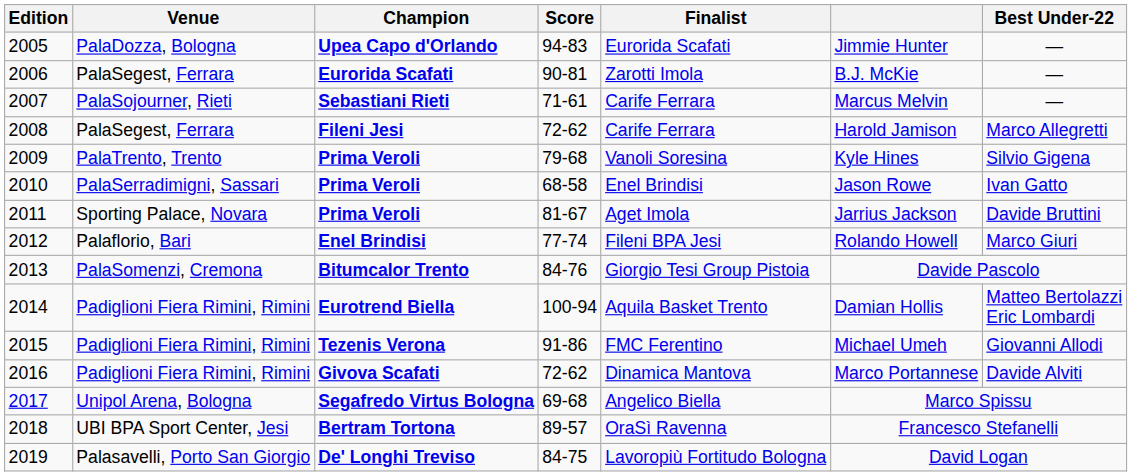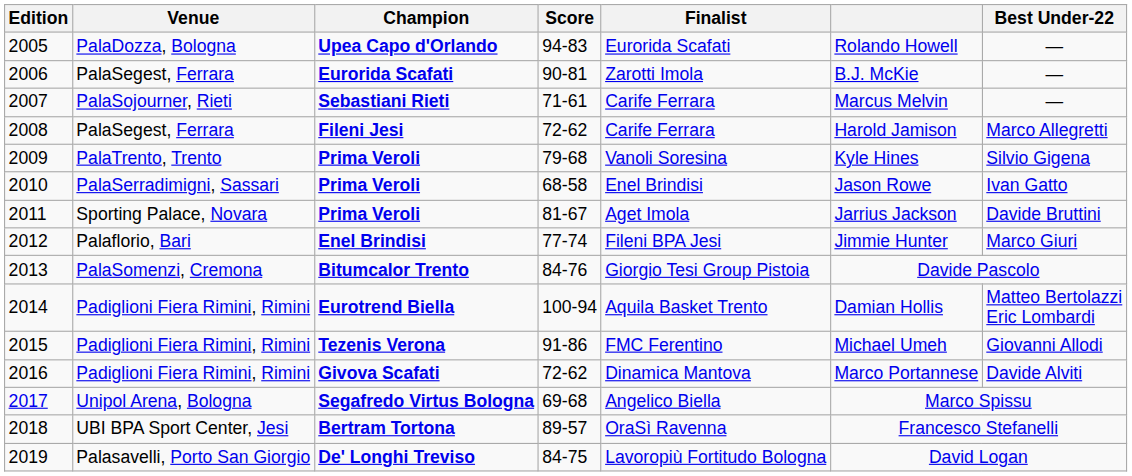 <table class="wikitable">
 <tr>
 <th><strong>Edition</strong></th>
 <th><strong>Venue</strong></th>
 <th><strong>Champion</strong></th>
 <th><strong>Score</strong></th>
 <th><strong>Finalist</strong></th>
 <th><strong></strong></th>
 <th><strong>Best Under-22</strong></th>
 </tr>
 <tr>
 <td>2005</td>
 <td><a href='#'>PalaDozza</a>, <a href='#'>Bologna</a></td>
 <td><strong><a href='#'>Upea Capo d'Orlando</a></strong></td>
 <td>94-83</td>
 <td><a href='#'>Eurorida Scafati</a></td>
-<td> <a href='#'>Jimmie Hunter</a></td>
+<td> <a href='#'>Rolando Howell</a></td>
 <td colspan="2" style="text-align:center;">—</td>
 </tr>
 <tr>
 <td>2006</td>
 <td>PalaSegest, <a href='#'>Ferrara</a></td>
 <td><strong><a href='#'>Eurorida Scafati</a></strong></td>
 <td>90-81</td>
 <td><a href='#'>Zarotti Imola</a></td>
 <td> <a href='#'>B.J. McKie</a></td>
 <td colspan="2" style="text-align:center;">—</td>
 </tr>
 <tr>
 <td>2007</td>
 <td><a href='#'>PalaSojourner</a>, <a href='#'>Rieti</a></td>
 <td><strong><a href='#'>Sebastiani Rieti</a></strong></td>
 <td>71-61</td>
 <td><a href='#'>Carife Ferrara</a></td>
 <td> <a href='#'>Marcus Melvin</a></td>
 <td colspan="2" style="text-align:center;">—</td>
 </tr>
 <tr>
 <td>2008</td>
 <td>PalaSegest, <a href='#'>Ferrara</a></td>
 <td><strong><a href='#'>Fileni Jesi</a></strong></td>
 <td>72-62</td>
 <td><a href='#'>Carife Ferrara</a></td>
 <td> <a href='#'>Harold Jamison</a></td>
 <td> <a href='#'>Marco Allegretti</a></td>
 </tr>
 <tr>
 <td>2009</td>
 <td><a href='#'>PalaTrento</a>, <a href='#'>Trento</a></td>
 <td><strong><a href='#'>Prima Veroli</a></strong></td>
 <td>79-68</td>
 <td><a href='#'>Vanoli Soresina</a></td>
 <td> <a href='#'>Kyle Hines</a></td>
 <td> <a href='#'>Silvio Gigena</a></td>
 </tr>
 <tr>
 <td>2010</td>
 <td><a href='#'>PalaSerradimigni</a>, <a href='#'>Sassari</a></td>
 <td><strong><a href='#'>Prima Veroli</a></strong></td>
 <td>68-58</td>
 <td><a href='#'>Enel Brindisi</a></td>
 <td> <a href='#'>Jason Rowe</a></td>
 <td> <a href='#'>Ivan Gatto</a></td>
 </tr>
 <tr>
 <td>2011</td>
 <td>Sporting Palace, <a href='#'>Novara</a></td>
 <td><strong><a href='#'>Prima Veroli</a></strong></td>
 <td>81-67</td>
 <td><a href='#'>Aget Imola</a></td>
 <td> <a href='#'>Jarrius Jackson</a></td>
 <td> <a href='#'>Davide Bruttini</a></td>
 </tr>
 <tr>
 <td>2012</td>
 <td>Palaflorio, <a href='#'>Bari</a></td>
 <td><strong><a href='#'>Enel Brindisi</a></strong></td>
 <td>77-74</td>
 <td><a href='#'>Fileni BPA Jesi</a></td>
-<td> <a href='#'>Rolando Howell</a></td>
+<td> <a href='#'>Jimmie Hunter</a></td>
 <td> <a href='#'>Marco Giuri</a></td>
 </tr>
 <tr>
 <td>2013</td>
 <td><a href='#'>PalaSomenzi</a>, <a href='#'>Cremona</a></td>
 <td><strong><a href='#'>Bitumcalor Trento</a></strong></td>
 <td>84-76</td>
 <td><a href='#'>Giorgio Tesi Group Pistoia</a></td>
 <td colspan="2" style="text-align:center;"> <a href='#'>Davide Pascolo</a></td>
 </tr>
 <tr>
 <td>2014</td>
 <td><a href='#'>Padiglioni Fiera Rimini</a>, <a href='#'>Rimini</a></td>
 <td><strong><a href='#'>Eurotrend Biella</a></strong></td>
 <td>100-94</td>
 <td><a href='#'>Aquila Basket Trento</a></td>
 <td> <a href='#'>Damian Hollis</a></td>
 <td> <a href='#'>Matteo Bertolazzi</a> <br>  <a href='#'>Eric Lombardi</a></td>
 </tr>
 <tr>
 <td>2015</td>
 <td><a href='#'>Padiglioni Fiera Rimini</a>, <a href='#'>Rimini</a></td>
 <td><strong><a href='#'>Tezenis Verona</a></strong></td>
 <td>91-86</td>
 <td><a href='#'>FMC Ferentino</a></td>
 <td> <a href='#'>Michael Umeh</a></td>
 <td> <a href='#'>Giovanni Allodi</a></td>
 </tr>
 <tr>
 <td>2016</td>
 <td><a href='#'>Padiglioni Fiera Rimini</a>, <a href='#'>Rimini</a></td>
 <td><strong><a href='#'>Givova Scafati</a></strong></td>
 <td>72-62</td>
 <td><a href='#'>Dinamica Mantova</a></td>
 <td> <a href='#'>Marco Portannese</a></td>
 <td> <a href='#'>Davide Alviti</a></td>
 </tr>
 <tr>
 <td><a href='#'>2017</a></td>
 <td><a href='#'>Unipol Arena</a>, <a href='#'>Bologna</a></td>
 <td><strong><a href='#'>Segafredo Virtus Bologna</a></strong></td>
 <td>69-68</td>
 <td><a href='#'>Angelico Biella</a></td>
 <td colspan="2" style="text-align:center;"> <a href='#'>Marco Spissu</a></td>
 </tr>
 <tr>
 <td>2018</td>
 <td>UBI BPA Sport Center, <a href='#'>Jesi</a></td>
 <td><strong><a href='#'>Bertram Tortona</a></strong></td>
 <td>89-57</td>
 <td><a href='#'>OraSì Ravenna</a></td>
 <td colspan="2" style="text-align:center;"> <a href='#'>Francesco Stefanelli</a></td>
 </tr>
 <tr>
 <td>2019</td>
 <td>Palasavelli, <a href='#'>Porto San Giorgio</a></td>
 <td><strong><a href='#'>De' Longhi Treviso</a></strong></td>
 <td>84-75</td>
 <td><a href='#'>Lavoropiù Fortitudo Bologna</a></td>
 <td colspan="2" style="text-align:center;"> <a href='#'>David Logan</a></td>
 </tr>
 </table>
